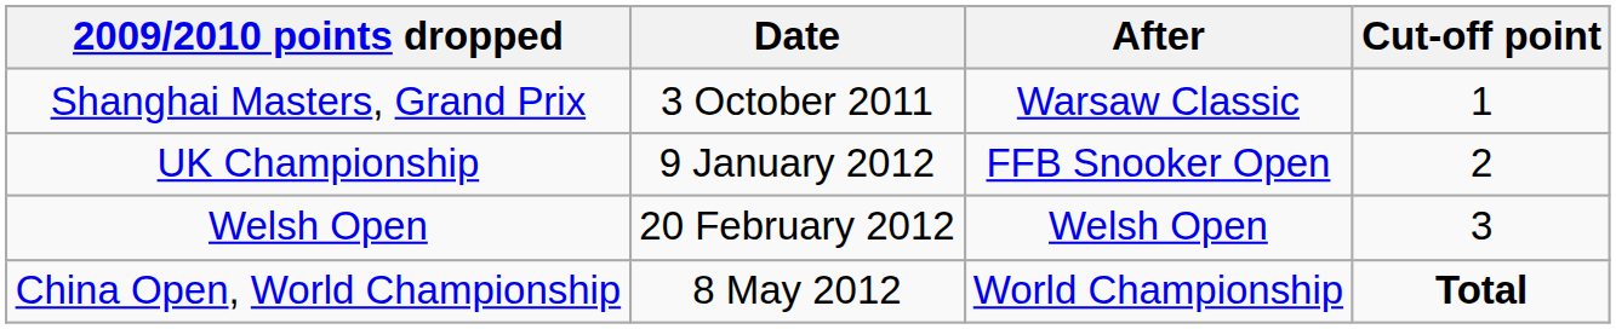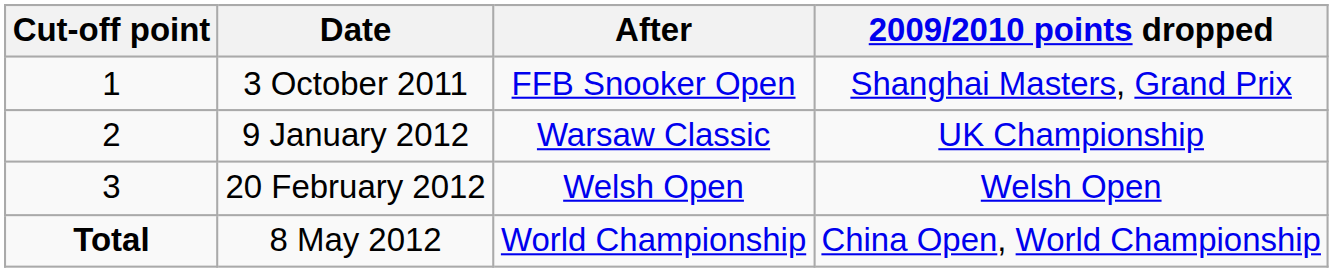 <table class="wikitable" style="text-align: center;">
 <tr>
-<th><a href='#'>2009/2010 points</a> dropped</th>
+<th>Cut-off point</th>
 <th>Date</th>
 <th>After</th>
-<th>Cut-off point</th>
+<th><a href='#'>2009/2010 points</a> dropped</th>
 </tr>
 <tr>
+<td>1</td>
+<td>3 October 2011</td>
+<td><a href='#'>FFB Snooker Open</a></td>
 <td><a href='#'>Shanghai Masters</a>, <a href='#'>Grand Prix</a></td>
-<td>3 October 2011</td>
-<td><a href='#'>Warsaw Classic</a></td>
-<td>1</td>
 </tr>
 <tr>
+<td>2</td>
+<td>9 January 2012</td>
+<td><a href='#'>Warsaw Classic</a></td>
 <td><a href='#'>UK Championship</a></td>
-<td>9 January 2012</td>
-<td><a href='#'>FFB Snooker Open</a></td>
-<td>2</td>
 </tr>
 <tr>
-<td><a href='#'>Welsh Open</a></td>
+<td>3</td>
 <td>20 February 2012</td>
 <td><a href='#'>Welsh Open</a></td>
-<td>3</td>
+<td><a href='#'>Welsh Open</a></td>
 </tr>
 <tr>
-<td><a href='#'>China Open</a>, <a href='#'>World Championship</a></td>
+<td><strong>Total</strong></td>
 <td>8 May 2012</td>
 <td><a href='#'>World Championship</a></td>
-<td><strong>Total</strong></td>
+<td><a href='#'>China Open</a>, <a href='#'>World Championship</a></td>
 </tr>
 </table>
